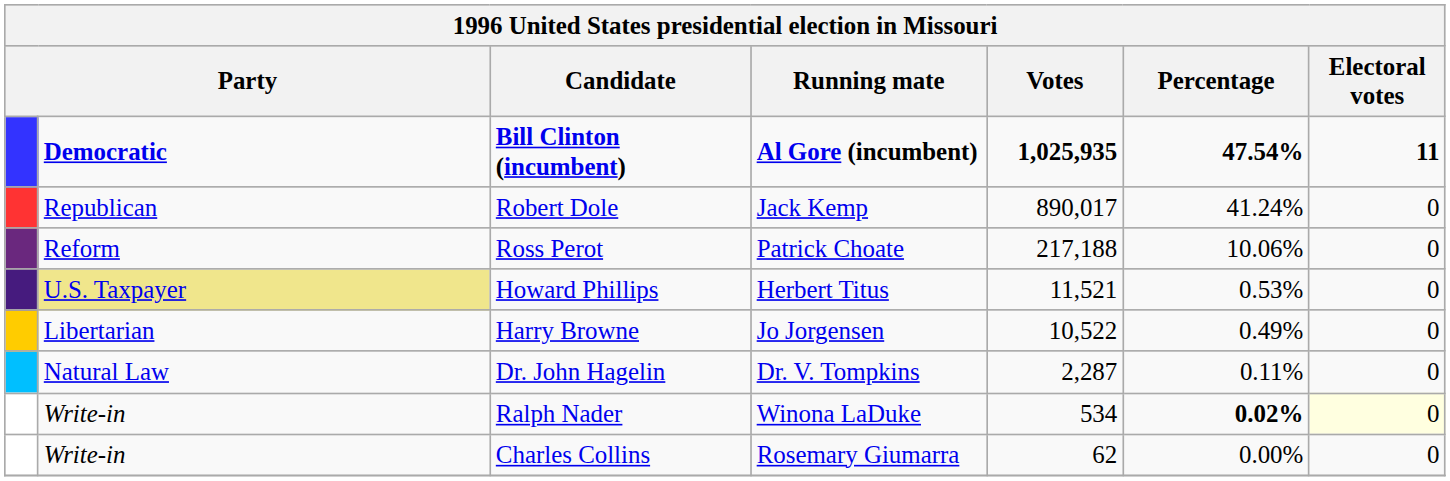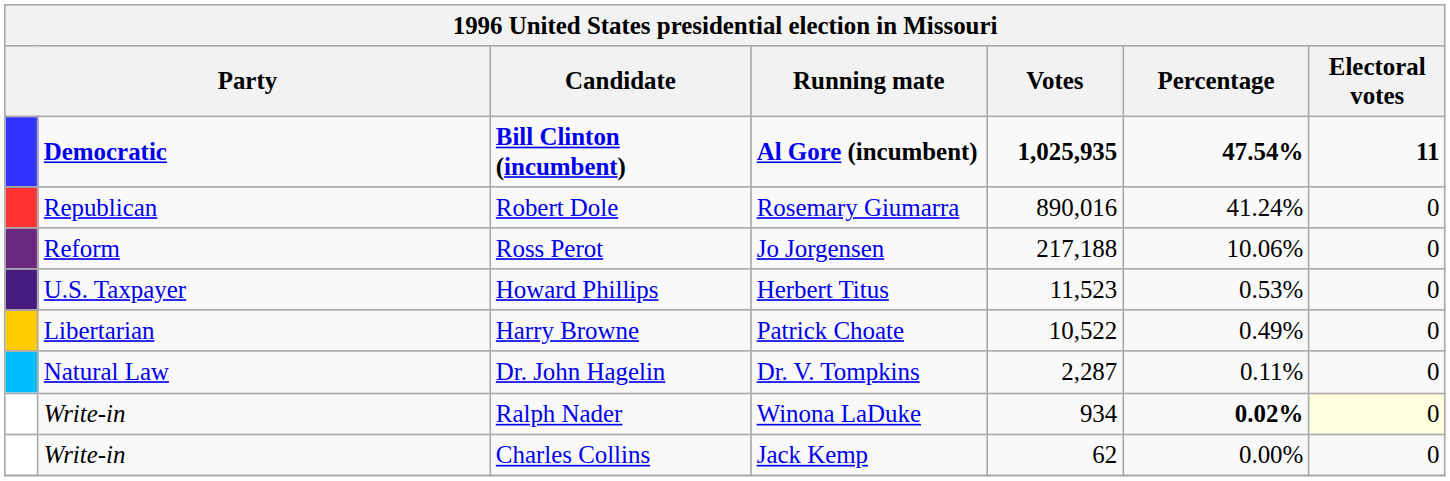 <table class="wikitable" style="font-size: 95%;">
 <tr>
 <th colspan="7">1996 United States presidential election in Missouri</th>
 </tr>
 <tr>
 <th colspan="2" style="width: 19em">Party</th>
 <th style="width: 10em">Candidate</th>
 <th style="width: 9em">Running mate</th>
 <th style="width: 5em">Votes</th>
 <th style="width: 7em">Percentage</th>
 <th style="width: 5em">Electoral votes</th>
 </tr>
 <tr>
 <th style="background-color:#3333FF; width: 3px"></th>
 <td style="width: 130px"><strong><a href='#'>Democratic</a></strong></td>
 <td><strong><a href='#'>Bill Clinton</a> (<a href='#'>incumbent</a>)</strong></td>
 <td><strong><a href='#'>Al Gore</a></strong> <strong>(incumbent)</strong></td>
 <td align="right"><strong>1,025,935</strong></td>
 <td align="right"><strong>47.54%</strong></td>
 <td align="right"><strong>11</strong></td>
 </tr>
 <tr>
 <th style="background-color:#FF3333; width: 3px"></th>
 <td style="width: 130px"><a href='#'>Republican</a></td>
 <td><a href='#'>Robert Dole</a></td>
-<td><a href='#'>Jack Kemp</a></td>
-<td align="right">890,017</td>
+<td><a href='#'>Rosemary Giumarra</a></td>
+<td align="right">890,016</td>
 <td align="right">41.24%</td>
 <td align="right">0</td>
 </tr>
 <tr>
 <th style="background-color:#6A287E; width: 3px"></th>
 <td style="width: 130px"><a href='#'>Reform</a></td>
 <td><a href='#'>Ross Perot</a></td>
-<td><a href='#'>Patrick Choate</a></td>
+<td><a href='#'>Jo Jorgensen</a></td>
 <td align="right">217,188</td>
 <td align="right">10.06%</td>
 <td align="right">0</td>
 </tr>
 <tr>
 <th style="background-color:#461B7E; width: 3px"></th>
-<td style="background: khaki; width: 130px"><a href='#'>U.S. Taxpayer</a></td>
+<td style="width: 130px"><a href='#'>U.S. Taxpayer</a></td>
 <td><a href='#'>Howard Phillips</a></td>
 <td><a href='#'>Herbert Titus</a></td>
-<td align="right">11,521</td>
+<td align="right">11,523</td>
 <td align="right">0.53%</td>
 <td align="right">0</td>
 </tr>
 <tr>
 <th style="background-color:#FFCC00; width: 3px"></th>
 <td style="width: 130px"><a href='#'>Libertarian</a></td>
 <td><a href='#'>Harry Browne</a></td>
-<td><a href='#'>Jo Jorgensen</a></td>
+<td><a href='#'>Patrick Choate</a></td>
 <td align="right">10,522</td>
 <td align="right">0.49%</td>
 <td align="right">0</td>
 </tr>
 <tr>
 <th style="background-color:#00BFFF; width: 3px"></th>
 <td style="width: 130px"><a href='#'>Natural Law</a></td>
 <td><a href='#'>Dr. John Hagelin</a></td>
 <td><a href='#'>Dr. V. Tompkins</a></td>
 <td align="right">2,287</td>
 <td align="right">0.11%</td>
 <td align="right">0</td>
 </tr>
 <tr>
 <th style="background-color:#FFFFFF; width: 3px"></th>
 <td style="width: 130px"><em>Write-in</em></td>
 <td><a href='#'>Ralph Nader</a></td>
 <td><a href='#'>Winona LaDuke</a></td>
-<td align="right">534</td>
+<td align="right">934</td>
 <td align="right"><strong>0.02%</strong></td>
 <td align="right" style="background: lightyellow;">0</td>
 </tr>
 <tr>
 <th style="background-color:#FFFFFF; width: 3px"></th>
 <td style="width: 130px"><em>Write-in</em></td>
 <td><a href='#'>Charles Collins</a></td>
-<td><a href='#'>Rosemary Giumarra</a></td>
+<td><a href='#'>Jack Kemp</a></td>
 <td align="right">62</td>
 <td align="right">0.00%</td>
 <td align="right">0</td>
 </tr>
 <tr>
 </tr>
 </table>
